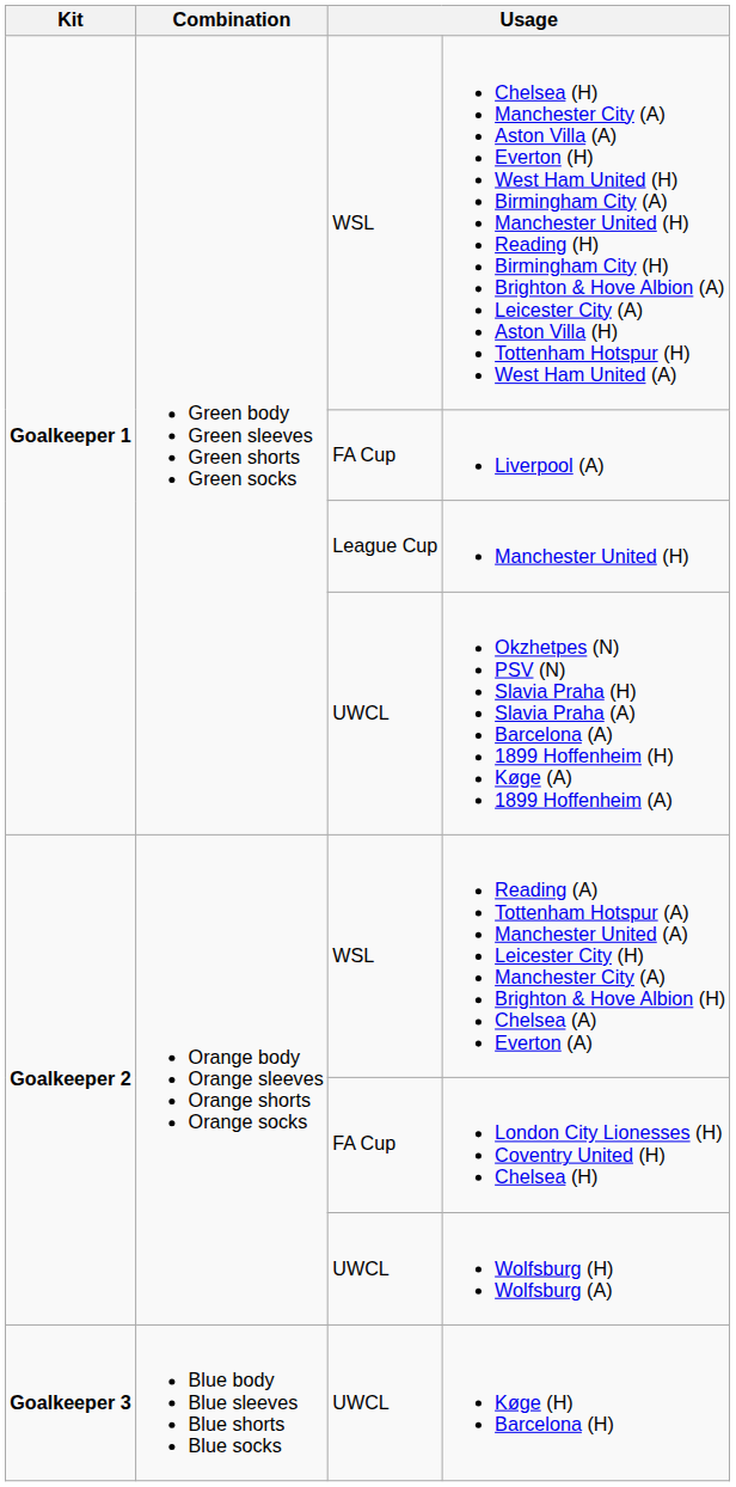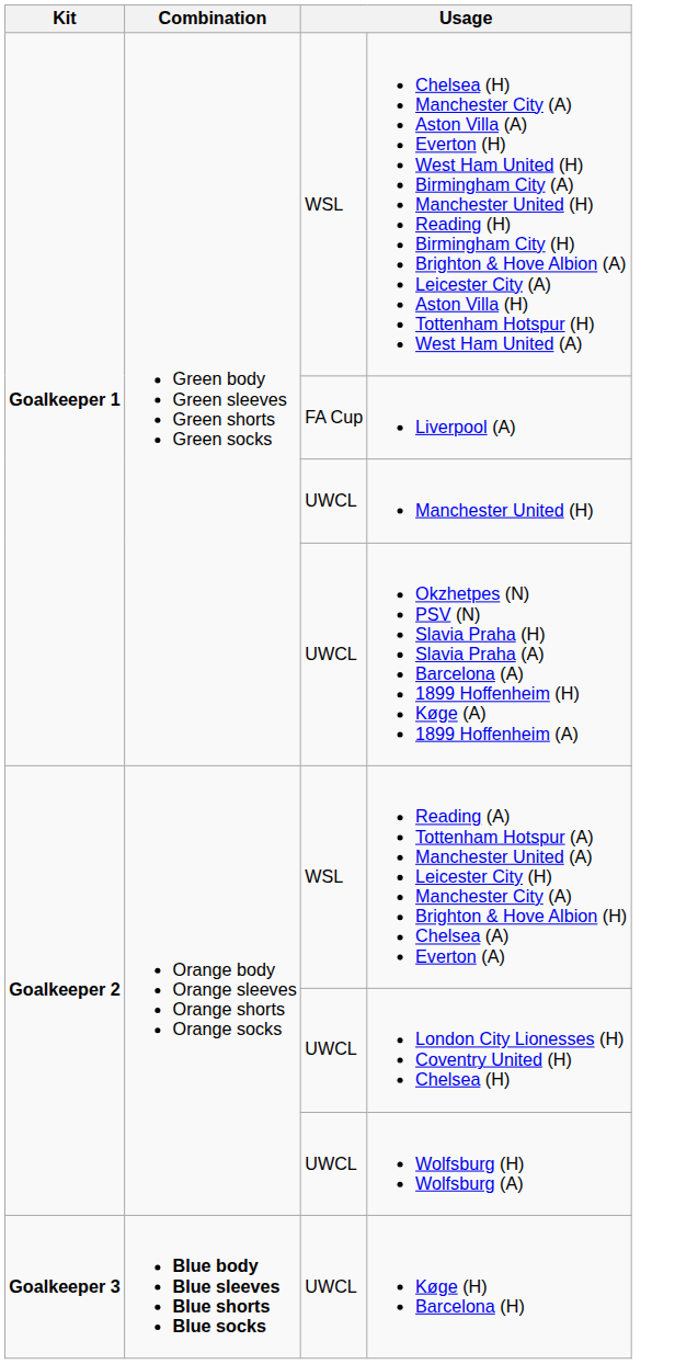 <table class="wikitable">
 <tr>
 <th>Kit</th>
 <th>Combination</th>
 <th colspan="2">Usage</th>
 </tr>
 <tr>
 <td rowspan="4"><strong>Goalkeeper 1</strong></td>
 <td rowspan="4"><br><ul><li>Green body</li><li>Green sleeves</li><li>Green shorts</li><li>Green socks</li></ul></td>
 <td>WSL</td>
 <td><br><ul><li><a href='#'>Chelsea</a> (H)</li><li><a href='#'>Manchester City</a> (A)</li><li><a href='#'>Aston Villa</a> (A)</li><li><a href='#'>Everton</a> (H)</li><li><a href='#'>West Ham United</a> (H)</li><li><a href='#'>Birmingham City</a> (A)</li><li><a href='#'>Manchester United</a> (H)</li><li><a href='#'>Reading</a> (H)</li><li><a href='#'>Birmingham City</a> (H)</li><li><a href='#'>Brighton & Hove Albion</a> (A)</li><li><a href='#'>Leicester City</a> (A)</li><li><a href='#'>Aston Villa</a> (H)</li><li><a href='#'>Tottenham Hotspur</a> (H)</li><li><a href='#'>West Ham United</a> (A)</li></ul></td>
 </tr>
 <tr>
 <td>FA Cup</td>
 <td><br><ul><li><a href='#'>Liverpool</a> (A)</li></ul></td>
 </tr>
 <tr>
-<td>League Cup</td>
+<td>UWCL</td>
 <td><br><ul><li><a href='#'>Manchester United</a> (H)</li></ul></td>
 </tr>
 <tr>
 <td>UWCL</td>
 <td><br><ul><li><a href='#'>Okzhetpes</a> (N)</li><li><a href='#'>PSV</a> (N)</li><li><a href='#'>Slavia Praha</a> (H)</li><li><a href='#'>Slavia Praha</a> (A)</li><li><a href='#'>Barcelona</a> (A)</li><li><a href='#'>1899 Hoffenheim</a> (H)</li><li><a href='#'>Køge</a> (A)</li><li><a href='#'>1899 Hoffenheim</a> (A)</li></ul></td>
 </tr>
 <tr>
 <td rowspan="3"><strong>Goalkeeper 2</strong></td>
 <td rowspan="3"><br><ul><li>Orange body</li><li>Orange sleeves</li><li>Orange shorts</li><li>Orange socks</li></ul></td>
 <td>WSL</td>
 <td><br><ul><li><a href='#'>Reading</a> (A)</li><li><a href='#'>Tottenham Hotspur</a> (A)</li><li><a href='#'>Manchester United</a> (A)</li><li><a href='#'>Leicester City</a> (H)</li><li><a href='#'>Manchester City</a> (A)</li><li><a href='#'>Brighton & Hove Albion</a> (H)</li><li><a href='#'>Chelsea</a> (A)</li><li><a href='#'>Everton</a> (A)</li></ul></td>
 </tr>
 <tr>
-<td>FA Cup</td>
+<td>UWCL</td>
 <td><br><ul><li><a href='#'>London City Lionesses</a> (H)</li><li><a href='#'>Coventry United</a> (H)</li><li><a href='#'>Chelsea</a> (H)</li></ul></td>
 </tr>
 <tr>
 <td>UWCL</td>
 <td><br><ul><li><a href='#'>Wolfsburg</a> (H)</li><li><a href='#'>Wolfsburg</a> (A)</li></ul></td>
 </tr>
 <tr>
 <td><strong>Goalkeeper 3</strong></td>
-<td><br><ul><li>Blue body</li><li>Blue sleeves</li><li>Blue shorts</li><li>Blue socks</li></ul></td>
+<td><strong><br><ul><li>Blue body</li><li>Blue sleeves</li><li>Blue shorts</li><li>Blue socks</li></ul></strong></td>
 <td>UWCL</td>
 <td><br><ul><li><a href='#'>Køge</a> (H)</li><li><a href='#'>Barcelona</a> (H)</li></ul></td>
 </tr>
 </table>
